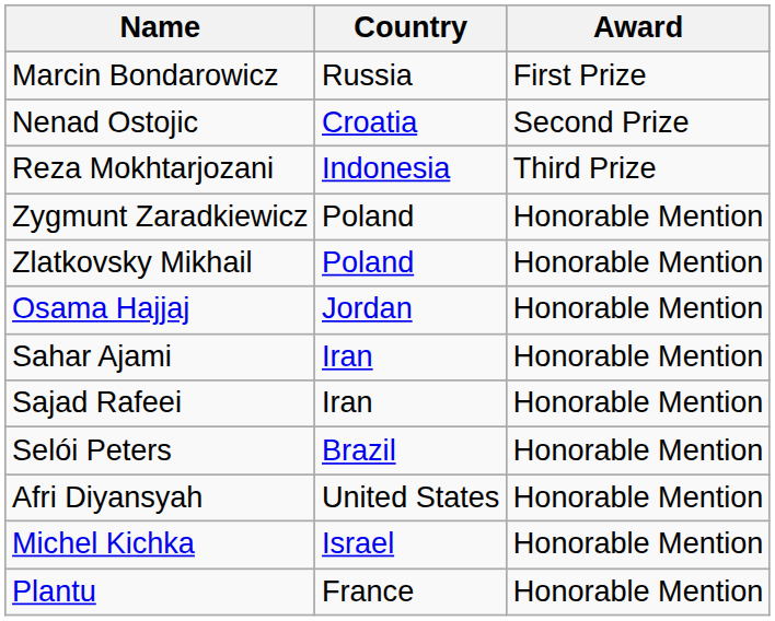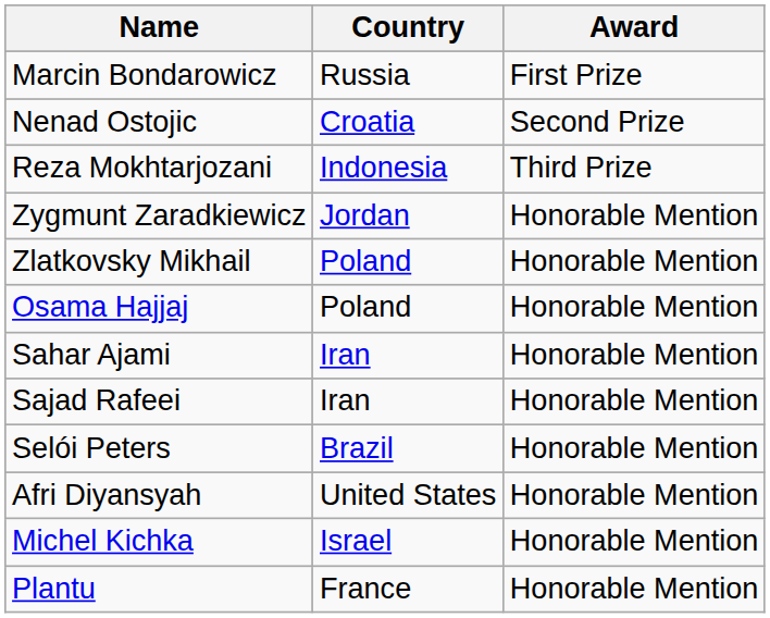 <table class="wikitable">
 <tr>
 <th>Name</th>
 <th>Country</th>
 <th>Award</th>
 </tr>
 <tr>
 <td>Marcin Bondarowicz</td>
 <td>Russia</td>
 <td>First Prize</td>
 </tr>
 <tr>
 <td>Nenad Ostojic</td>
 <td><a href='#'>Croatia</a></td>
 <td>Second Prize</td>
 </tr>
 <tr>
 <td>Reza Mokhtarjozani</td>
 <td><a href='#'>Indonesia</a></td>
 <td>Third Prize</td>
 </tr>
 <tr>
 <td>Zygmunt Zaradkiewicz</td>
-<td>Poland</td>
+<td><a href='#'>Jordan</a></td>
 <td>Honorable Mention</td>
 </tr>
 <tr>
 <td>Zlatkovsky Mikhail</td>
 <td><a href='#'>Poland</a></td>
 <td>Honorable Mention</td>
 </tr>
 <tr>
 <td><a href='#'>Osama Hajjaj</a></td>
-<td><a href='#'>Jordan</a></td>
+<td>Poland</td>
 <td>Honorable Mention</td>
 </tr>
 <tr>
 <td>Sahar Ajami</td>
 <td><a href='#'>Iran</a></td>
 <td>Honorable Mention</td>
 </tr>
 <tr>
 <td>Sajad Rafeei</td>
 <td>Iran</td>
 <td>Honorable Mention</td>
 </tr>
 <tr>
 <td>Selói Peters</td>
 <td><a href='#'>Brazil</a></td>
 <td>Honorable Mention</td>
 </tr>
 <tr>
 <td>Afri Diyansyah</td>
 <td>United States</td>
 <td>Honorable Mention</td>
 </tr>
 <tr>
 <td><a href='#'>Michel Kichka</a></td>
 <td><a href='#'>Israel</a></td>
 <td>Honorable Mention</td>
 </tr>
 <tr>
 <td><a href='#'>Plantu</a></td>
 <td>France</td>
 <td>Honorable Mention</td>
 </tr>
 </table>
